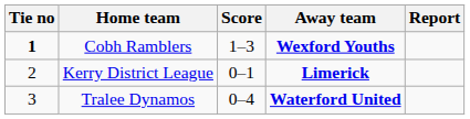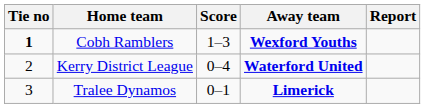 <table class="wikitable" style="text-align: center">
 <tr>
 <th>Tie no</th>
 <th>Home team</th>
 <th>Score</th>
 <th>Away team</th>
 <th>Report</th>
 </tr>
 <tr>
 <td><strong>1</strong></td>
 <td><a href='#'>Cobh Ramblers</a></td>
 <td>1–3</td>
 <td><strong><a href='#'>Wexford Youths</a></strong></td>
 <td></td>
 </tr>
 <tr>
 <td>2</td>
 <td><a href='#'>Kerry District League</a></td>
-<td>0–1</td>
-<td><strong><a href='#'>Limerick</a></strong></td>
+<td>0–4</td>
+<td><strong><a href='#'>Waterford United</a></strong></td>
 <td><br></td>
 </tr>
 <tr>
 <td>3</td>
 <td><a href='#'>Tralee Dynamos</a></td>
-<td>0–4</td>
-<td><strong><a href='#'>Waterford United</a></strong></td>
+<td>0–1</td>
+<td><strong><a href='#'>Limerick</a></strong></td>
 <td><br></td>
 </tr>
 </table>
